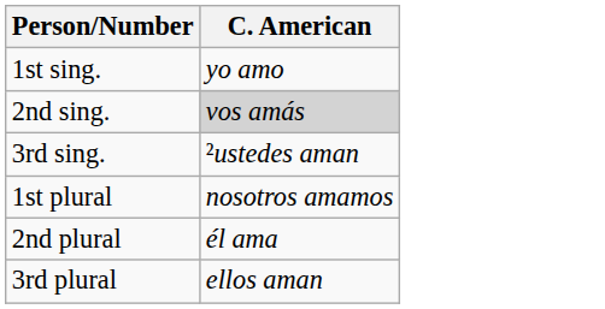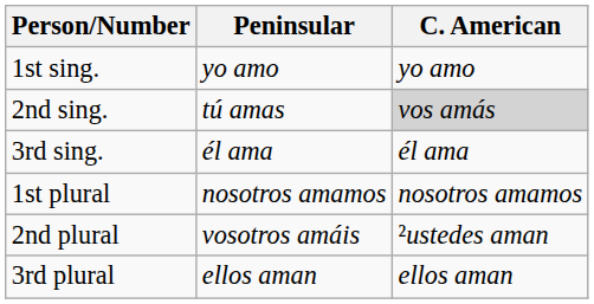 <table class="wikitable">
 <tr>
 <th>Person/Number</th>
+<th>Peninsular</th>
 <th>C. American</th>
 </tr>
 <tr>
 <td>1st sing.</td>
 <td><em>yo amo</em></td>
+<td><em>yo amo</em></td>
 </tr>
 <tr>
 <td>2nd sing.</td>
+<td><em>tú amas</em></td>
 <td style="background: lightgrey;"><em>vos amás</em></td>
 </tr>
 <tr>
 <td>3rd sing.</td>
-<td>²<em>ustedes aman</em></td>
+<td><em>él ama</em></td>
+<td><em>él ama</em></td>
 </tr>
 <tr>
 <td>1st plural</td>
 <td><em>nosotros amamos</em></td>
+<td><em>nosotros amamos</em></td>
 </tr>
 <tr>
 <td>2nd plural</td>
-<td><em>él ama</em></td>
+<td><em>vosotros amáis</em></td>
+<td>²<em>ustedes aman</em></td>
 </tr>
 <tr>
 <td>3rd plural</td>
 <td><em>ellos aman</em></td>
+<td><em>ellos aman</em></td>
 </tr>
 </table>
